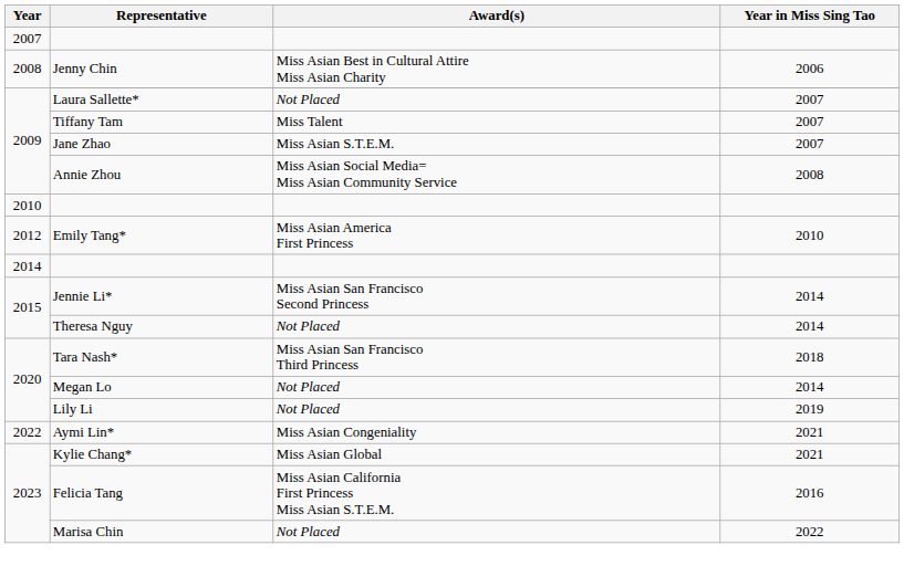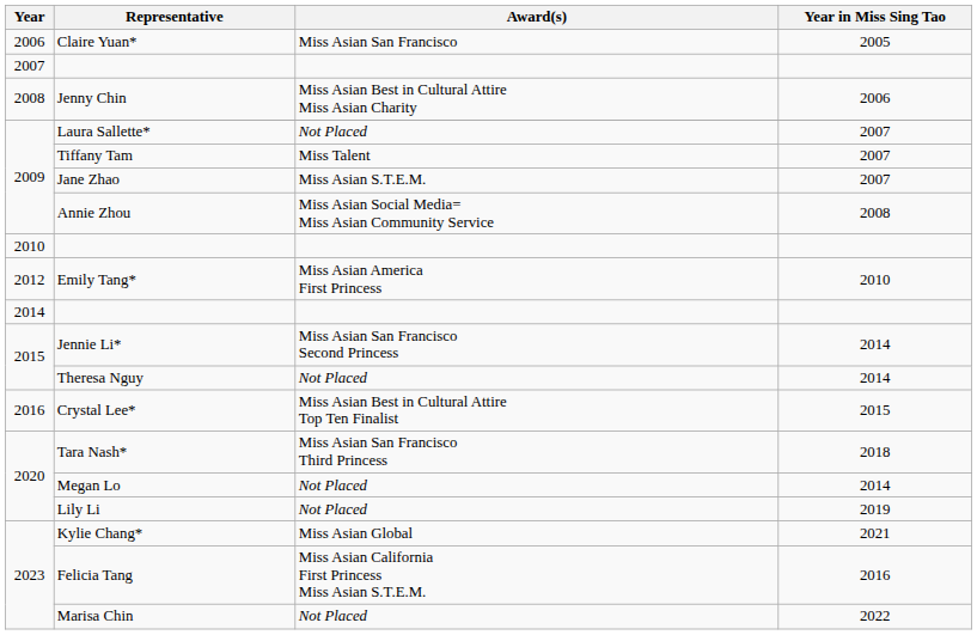 <table class="wikitable" border="1" width="80%">
 <tr>
 <th width="4%">Year</th>
 <th width="20%">Representative</th>
 <th width="40%">Award(s)</th>
 <th width="16%">Year in Miss Sing Tao</th>
+</tr>
+<tr>
+<td style="text-align: center">2006</td>
+<td>Claire Yuan*</td>
+<td>Miss Asian San Francisco</td>
+<td style="text-align: center">2005</td>
 </tr>
 <tr>
 <td style="text-align: center">2007</td>
 <td></td>
 <td></td>
 <td></td>
 </tr>
 <tr>
 <td style="text-align: center">2008</td>
 <td>Jenny Chin</td>
 <td>Miss Asian Best in Cultural Attire<br>Miss Asian Charity</td>
 <td style="text-align: center">2006</td>
 </tr>
 <tr>
 <td style="text-align: center" rowspan="5">2009</td>
 </tr>
 <tr>
 <td>Laura Sallette*</td>
 <td><em>Not Placed</em></td>
 <td style="text-align: center">2007</td>
 </tr>
 <tr>
 <td>Tiffany Tam</td>
 <td>Miss Talent</td>
 <td style="text-align: center">2007</td>
 </tr>
 <tr>
 <td>Jane Zhao</td>
 <td>Miss Asian S.T.E.M.</td>
 <td style="text-align: center">2007</td>
 </tr>
 <tr>
 <td>Annie Zhou</td>
 <td>Miss Asian Social Media=<br>Miss Asian Community Service</td>
 <td style="text-align: center">2008</td>
 </tr>
 <tr>
 <td style="text-align: center">2010</td>
 <td></td>
 <td></td>
 <td></td>
 </tr>
 <tr>
 <td style="text-align: center">2012</td>
 <td>Emily Tang*</td>
 <td>Miss Asian America<br>First Princess</td>
 <td style="text-align: center">2010</td>
 </tr>
 <tr>
 <td style="text-align: center">2014</td>
 <td></td>
 <td></td>
 <td></td>
 </tr>
 <tr>
 <td style="text-align: center" rowspan="2">2015</td>
 <td>Jennie Li*</td>
 <td>Miss Asian San Francisco<br>Second Princess</td>
 <td style="text-align: center">2014</td>
 </tr>
 <tr>
 <td>Theresa Nguy</td>
 <td><em>Not Placed</em></td>
 <td style="text-align: center">2014</td>
 </tr>
 <tr>
+<td style="text-align: center">2016</td>
+<td>Crystal Lee*</td>
+<td>Miss Asian Best in Cultural Attire<br>Top Ten Finalist</td>
+<td style="text-align: center">2015</td>
+</tr>
+<tr>
 <td style="text-align: center" rowspan="3">2020</td>
 <td>Tara Nash*</td>
 <td>Miss Asian San Francisco<br>Third Princess</td>
 <td style="text-align: center">2018</td>
 </tr>
 <tr>
 <td>Megan Lo</td>
 <td><em>Not Placed</em></td>
 <td style="text-align: center">2014</td>
 </tr>
 <tr>
 <td>Lily Li</td>
 <td><em>Not Placed</em></td>
 <td style="text-align: center">2019</td>
-</tr>
-<tr>
-<td style="text-align: center">2022</td>
-<td>Aymi Lin*</td>
-<td>Miss Asian Congeniality</td>
-<td style="text-align: center">2021</td>
 </tr>
 <tr>
 <td style="text-align: center" rowspan="3">2023</td>
 <td>Kylie Chang*</td>
 <td>Miss Asian Global</td>
 <td style="text-align: center">2021</td>
 </tr>
 <tr>
 <td>Felicia Tang</td>
 <td>Miss Asian California<br>First Princess<br>Miss Asian S.T.E.M.</td>
 <td style="text-align: center">2016</td>
 </tr>
 <tr>
 <td>Marisa Chin</td>
 <td><em>Not Placed</em></td>
 <td style="text-align: center">2022</td>
 </tr>
 </table>
